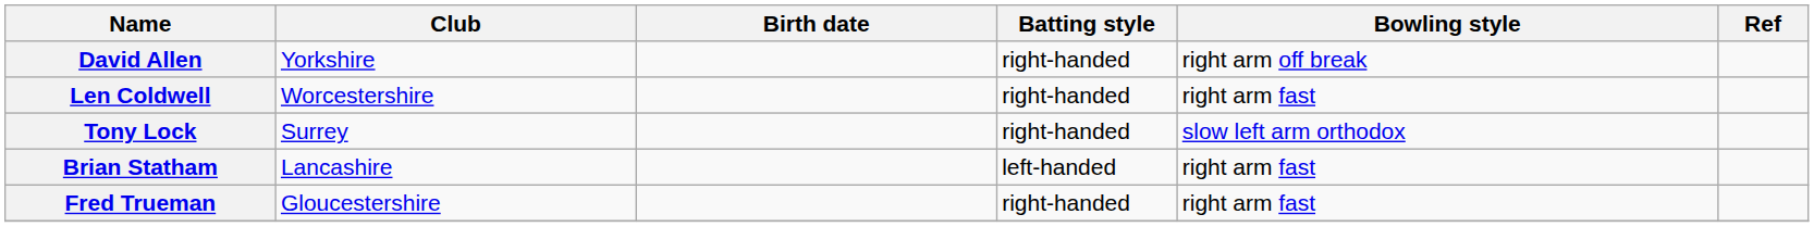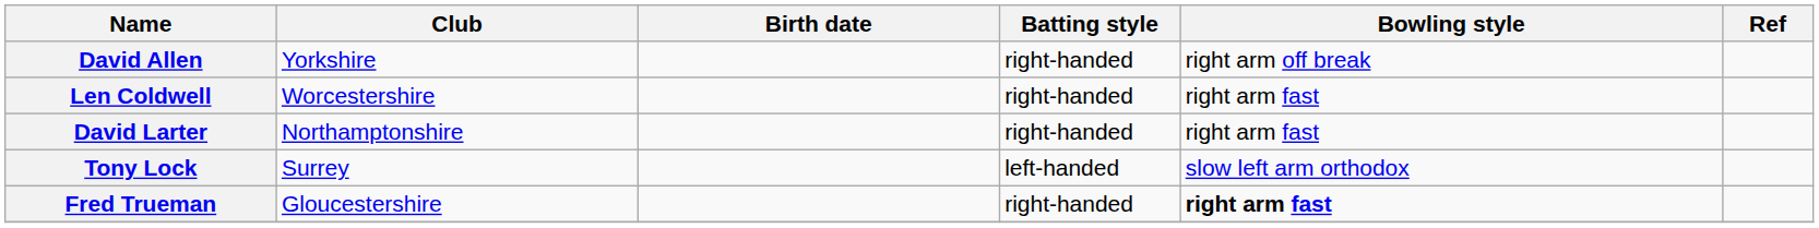 <table class="wikitable plainrowheaders" style="font-size:95%; width:95%;">
 <tr>
 <th scope="col" width="15%">Name</th>
 <th scope="col" width="20%">Club</th>
 <th scope="col" width="20%">Birth date</th>
 <th scope="col" width="10%">Batting style</th>
 <th scope="col" width="30%">Bowling style</th>
 <th scope="col" width="5%">Ref</th>
 </tr>
 <tr>
 <th scope="row"><a href='#'>David Allen</a></th>
 <td><a href='#'>Yorkshire</a></td>
 <td></td>
 <td>right-handed</td>
 <td>right arm <a href='#'>off break</a></td>
 <td></td>
 </tr>
 <tr>
 <th scope="row"><a href='#'>Len Coldwell</a></th>
 <td><a href='#'>Worcestershire</a></td>
 <td></td>
 <td>right-handed</td>
 <td>right arm <a href='#'>fast</a></td>
 <td></td>
 </tr>
 <tr>
+<th scope="row"><a href='#'>David Larter</a></th>
+<td><a href='#'>Northamptonshire</a></td>
+<td></td>
+<td>right-handed</td>
+<td>right arm <a href='#'>fast</a></td>
+<td></td>
+</tr>
+<tr>
 <th scope="row"><a href='#'>Tony Lock</a></th>
 <td><a href='#'>Surrey</a></td>
 <td></td>
-<td>right-handed</td>
+<td>left-handed</td>
 <td><a href='#'>slow left arm orthodox</a></td>
-<td></td>
-</tr>
-<tr>
-<th scope="row"><a href='#'>Brian Statham</a></th>
-<td><a href='#'>Lancashire</a></td>
-<td></td>
-<td>left-handed</td>
-<td>right arm <a href='#'>fast</a></td>
 <td></td>
 </tr>
 <tr>
 <th scope="row"><a href='#'>Fred Trueman</a></th>
 <td><a href='#'>Gloucestershire</a></td>
 <td></td>
 <td>right-handed</td>
-<td>right arm <a href='#'>fast</a></td>
+<td><strong>right arm <a href='#'>fast</a></strong></td>
 <td></td>
 </tr>
 <tr>
 </tr>
 </table>
